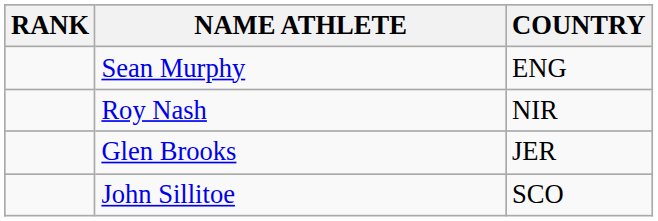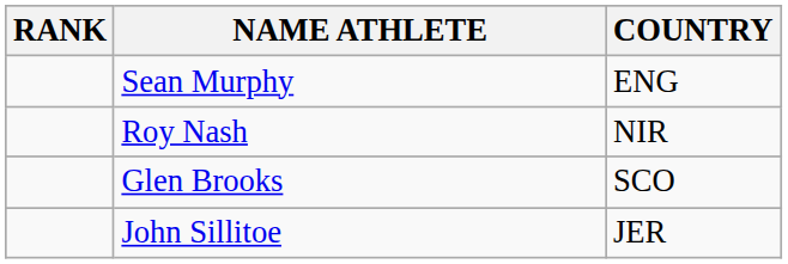 <table class="wikitable">
 <tr>
 <th>RANK</th>
 <th align="left" style="width: 15em">NAME ATHLETE</th>
 <th>COUNTRY</th>
 </tr>
 <tr>
 <td align="center"></td>
 <td><a href='#'>Sean Murphy</a></td>
 <td> ENG</td>
 </tr>
 <tr>
 <td align="center"></td>
 <td><a href='#'>Roy Nash</a></td>
 <td> NIR</td>
 </tr>
 <tr>
 <td align="center"></td>
 <td><a href='#'>Glen Brooks</a></td>
-<td> JER</td>
+<td> SCO</td>
 </tr>
 <tr>
 <td align="center"></td>
 <td><a href='#'>John Sillitoe</a></td>
-<td> SCO</td>
+<td> JER</td>
 </tr>
 </table>
